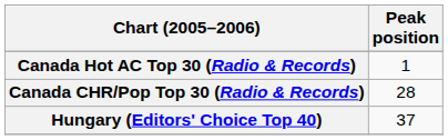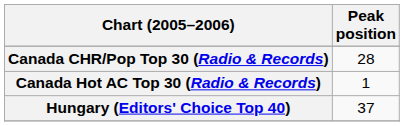 <table class="wikitable sortable plainrowheaders" style="text-align:center">
 <tr>
 <th scope="col">Chart (2005–2006)</th>
 <th scope="col">Peak<br>position</th>
 </tr>
 <tr>
 </tr>
 <tr>
+<th scope="row">Canada CHR/Pop Top 30 (<em><a href='#'>Radio & Records</a></em>)</th>
+<td>28</td>
+</tr>
+<tr>
 <th scope="row">Canada Hot AC Top 30 (<em><a href='#'>Radio & Records</a></em>)</th>
 <td>1</td>
-</tr>
-<tr>
-<th scope="row">Canada CHR/Pop Top 30 (<em><a href='#'>Radio & Records</a></em>)</th>
-<td>28</td>
 </tr>
 <tr>
 <th scope="row">Hungary (<a href='#'>Editors' Choice Top 40</a>)</th>
 <td>37</td>
 </tr>
 <tr>
 </tr>
 <tr>
 </tr>
 <tr>
 </tr>
 <tr>
 </tr>
 <tr>
 </tr>
 <tr>
 </tr>
 <tr>
 </tr>
 </table>
